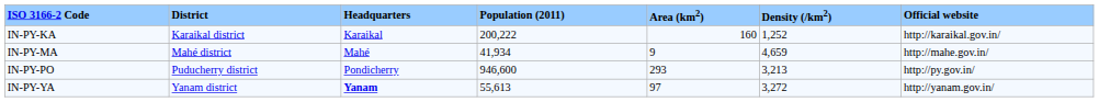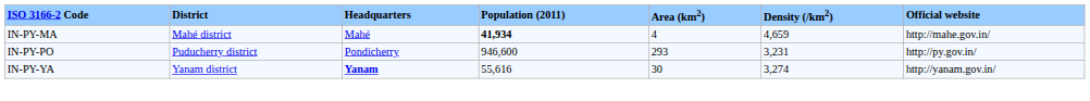 <table class="wikitable sortable" width=98% style="border:1px solid black">
 <tr bgcolor=#99ccff>
 <td><strong><a href='#'>ISO 3166-2</a> Code</strong></td>
 <td><strong>District</strong></td>
 <td><strong>Headquarters</strong></td>
 <td><strong>Population (2011)</strong></td>
 <td><strong>Area (km<sup>2</sup>)</strong></td>
 <td><strong>Density (/km<sup>2</sup>)</strong></td>
 <td><strong>Official website</strong></td>
 </tr>
 <tr bgcolor=#F4F9FF>
-<td>IN-PY-KA</td>
-<td><a href='#'>Karaikal district</a></td>
-<td><a href='#'>Karaikal</a></td>
-<td> 200,222</td>
-<td align="right">160</td>
-<td> 1,252</td>
-<td>http://karaikal.gov.in/</td>
-</tr>
-<tr bgcolor=#F4F9FF>
 <td>IN-PY-MA</td>
 <td><a href='#'>Mahé district</a></td>
 <td><a href='#'>Mahé</a></td>
-<td> 41,934</td>
-<td> 9</td>
+<td><strong> 41,934</strong></td>
+<td> 4</td>
 <td> 4,659</td>
 <td>http://mahe.gov.in/</td>
 </tr>
 <tr bgcolor=#F4F9FF>
 <td>IN-PY-PO</td>
 <td><a href='#'>Puducherry district</a></td>
 <td><a href='#'>Pondicherry</a></td>
 <td> 946,600</td>
 <td> 293</td>
-<td> 3,213</td>
+<td> 3,231</td>
 <td>http://py.gov.in/</td>
 </tr>
 <tr bgcolor=#F4F9FF>
 <td>IN-PY-YA</td>
 <td><a href='#'>Yanam district</a></td>
 <td><strong><a href='#'>Yanam</a></strong></td>
-<td> 55,613</td>
-<td>97</td>
-<td> 3,272</td>
+<td> 55,616</td>
+<td>30</td>
+<td> 3,274</td>
 <td>http://yanam.gov.in/</td>
 </tr>
 </table>
